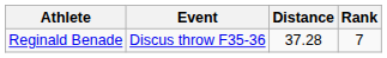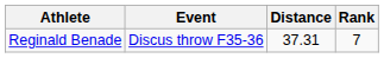 <table class="wikitable" style="font-size:90%">
 <tr>
 <th>Athlete</th>
 <th>Event</th>
 <th>Distance</th>
 <th>Rank</th>
 </tr>
 <tr align=center>
 <td align=left><a href='#'>Reginald Benade</a></td>
 <td align=left><a href='#'>Discus throw F35-36</a></td>
-<td>37.28</td>
+<td>37.31</td>
 <td>7</td>
 </tr>
 </table>
